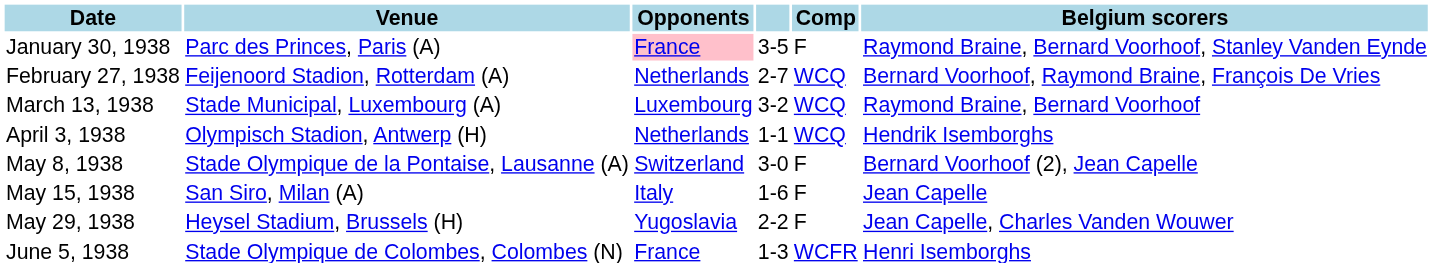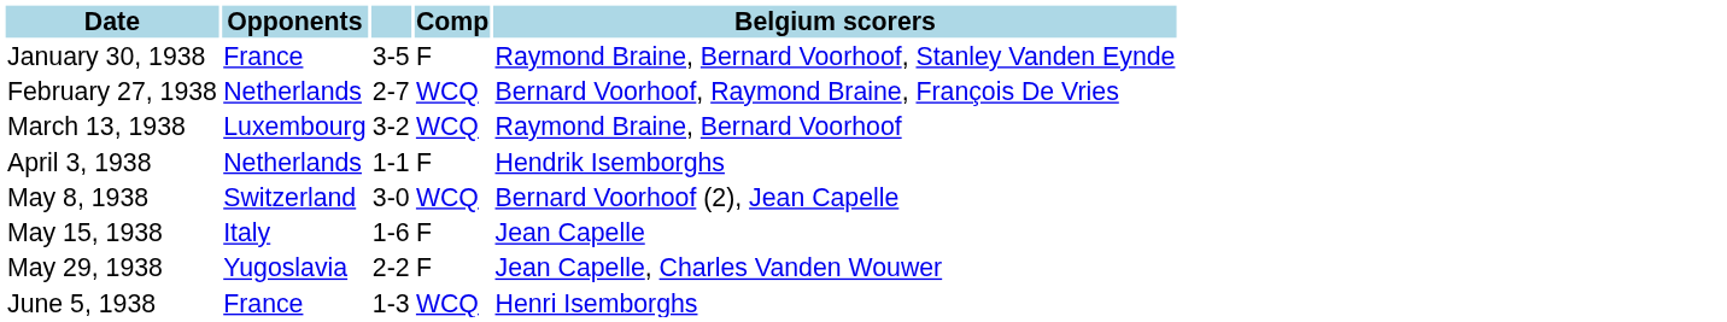 <table>
 <tr>
 <th style="background: lightblue;">Date</th>
-<th style="background: lightblue;">Venue</th>
 <th style="background: lightblue;">Opponents</th>
 <th style="background: lightblue;" align=center></th>
 <th style="background: lightblue;" align=center>Comp</th>
 <th style="background: lightblue;">Belgium scorers</th>
 </tr>
 <tr>
 <td>January 30, 1938</td>
-<td><a href='#'>Parc des Princes</a>, <a href='#'>Paris</a> (A)</td>
-<td style="background: pink;"><a href='#'>France</a></td>
+<td><a href='#'>France</a></td>
 <td>3-5</td>
 <td>F</td>
 <td><a href='#'>Raymond Braine</a>, <a href='#'>Bernard Voorhoof</a>, <a href='#'>Stanley Vanden Eynde</a></td>
 </tr>
 <tr>
 <td>February 27, 1938</td>
-<td><a href='#'>Feijenoord Stadion</a>, <a href='#'>Rotterdam</a> (A)</td>
 <td><a href='#'>Netherlands</a></td>
 <td>2-7</td>
 <td><a href='#'>WCQ</a></td>
 <td><a href='#'>Bernard Voorhoof</a>, <a href='#'>Raymond Braine</a>, <a href='#'>François De Vries</a></td>
 </tr>
 <tr>
 <td>March 13, 1938</td>
-<td><a href='#'>Stade Municipal</a>, <a href='#'>Luxembourg</a> (A)</td>
 <td><a href='#'>Luxembourg</a></td>
 <td>3-2</td>
 <td><a href='#'>WCQ</a></td>
 <td><a href='#'>Raymond Braine</a>, <a href='#'>Bernard Voorhoof</a></td>
 </tr>
 <tr>
 <td>April 3, 1938</td>
-<td><a href='#'>Olympisch Stadion</a>, <a href='#'>Antwerp</a> (H)</td>
 <td><a href='#'>Netherlands</a></td>
 <td>1-1</td>
-<td><a href='#'>WCQ</a></td>
+<td>F</td>
 <td><a href='#'>Hendrik Isemborghs</a></td>
 </tr>
 <tr>
 <td>May 8, 1938</td>
-<td><a href='#'>Stade Olympique de la Pontaise</a>, <a href='#'>Lausanne</a> (A)</td>
 <td><a href='#'>Switzerland</a></td>
 <td>3-0</td>
-<td>F</td>
+<td><a href='#'>WCQ</a></td>
 <td><a href='#'>Bernard Voorhoof</a> (2), <a href='#'>Jean Capelle</a></td>
 </tr>
 <tr>
 <td>May 15, 1938</td>
-<td><a href='#'>San Siro</a>, <a href='#'>Milan</a> (A)</td>
 <td><a href='#'>Italy</a></td>
 <td>1-6</td>
 <td>F</td>
 <td><a href='#'>Jean Capelle</a></td>
 </tr>
 <tr>
 <td>May 29, 1938</td>
-<td><a href='#'>Heysel Stadium</a>, <a href='#'>Brussels</a> (H)</td>
 <td><a href='#'>Yugoslavia</a></td>
 <td>2-2</td>
 <td>F</td>
 <td><a href='#'>Jean Capelle</a>, <a href='#'>Charles Vanden Wouwer</a></td>
 </tr>
 <tr>
 <td>June 5, 1938</td>
-<td><a href='#'>Stade Olympique de Colombes</a>, <a href='#'>Colombes</a> (N)</td>
 <td><a href='#'>France</a></td>
 <td>1-3</td>
-<td><a href='#'>WCFR</a></td>
+<td><a href='#'>WCQ</a></td>
 <td><a href='#'>Henri Isemborghs</a></td>
 </tr>
 </table>
